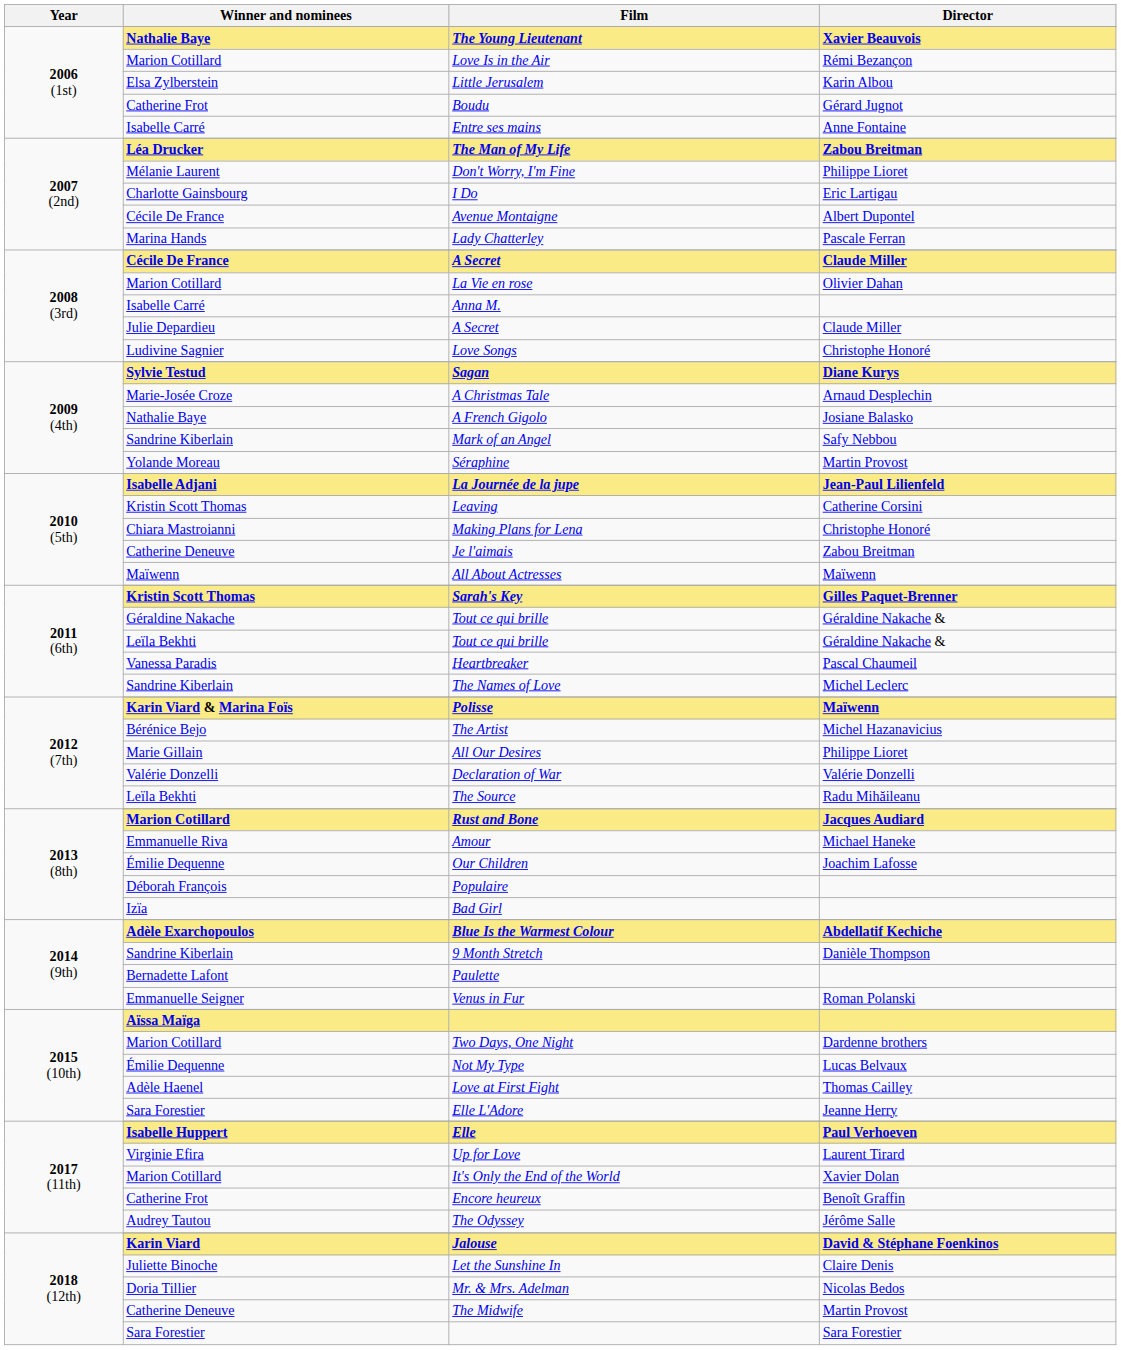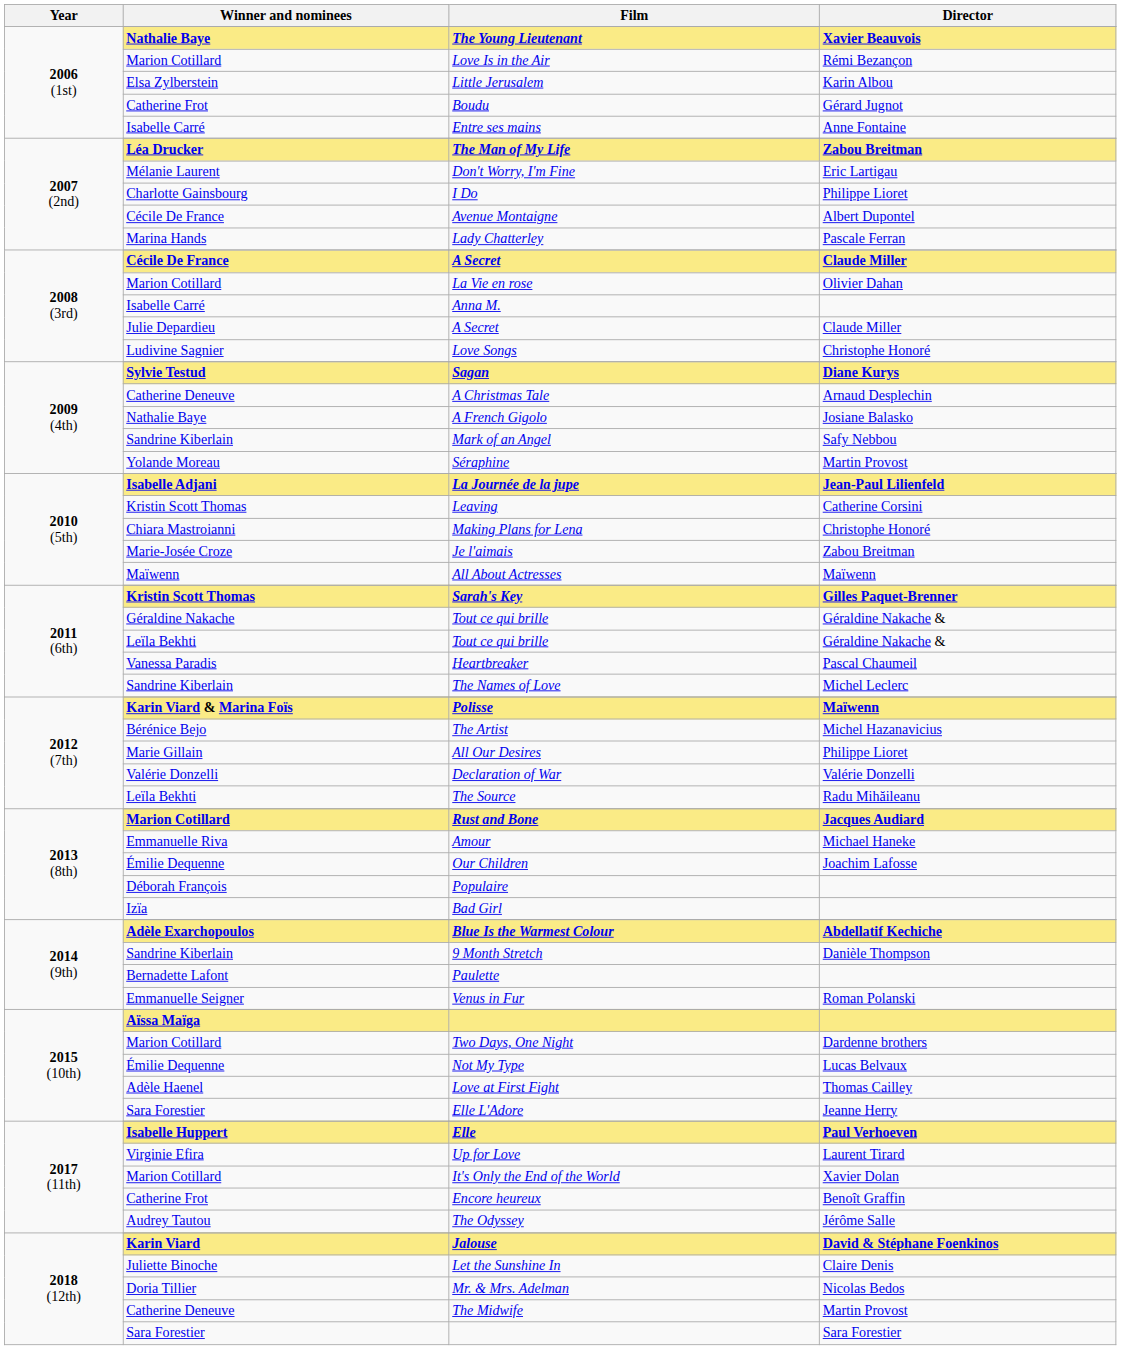 <table class="wikitable" style="width:100%;" cellpadding="5">
 <tr style="background:#BEBEBE;">
 <th style="width:8%;">Year</th>
 <th style="width:22%;">Winner and nominees</th>
 <th style="width:25%;">Film</th>
 <th style="width:20%;">Director</th>
 </tr>
 <tr>
 <td rowspan="6" style="text-align:center"><strong>2006</strong><br>(1st)</td>
 </tr>
 <tr style="background:#FAEB86">
 <td><strong><a href='#'>Nathalie Baye</a></strong></td>
 <td><strong><em><a href='#'>The Young Lieutenant</a></em></strong></td>
 <td><strong><a href='#'>Xavier Beauvois</a></strong></td>
 </tr>
 <tr>
 <td><a href='#'>Marion Cotillard</a></td>
 <td><em><a href='#'>Love Is in the Air</a></em></td>
 <td><a href='#'>Rémi Bezançon</a></td>
 </tr>
 <tr>
 <td><a href='#'>Elsa Zylberstein</a></td>
 <td><em><a href='#'>Little Jerusalem</a></em></td>
 <td><a href='#'>Karin Albou</a></td>
 </tr>
 <tr>
 <td><a href='#'>Catherine Frot</a></td>
 <td><em><a href='#'>Boudu</a></em></td>
 <td><a href='#'>Gérard Jugnot</a></td>
 </tr>
 <tr>
 <td><a href='#'>Isabelle Carré</a></td>
 <td><em><a href='#'>Entre ses mains</a></em></td>
 <td><a href='#'>Anne Fontaine</a></td>
 </tr>
 <tr>
 <td rowspan="6" style="text-align:center"><strong>2007</strong><br>(2nd)</td>
 </tr>
 <tr style="background:#FAEB86">
 <td><strong><a href='#'>Léa Drucker</a></strong></td>
 <td><strong><em><a href='#'>The Man of My Life</a></em></strong></td>
 <td><strong><a href='#'>Zabou Breitman</a></strong></td>
 </tr>
 <tr>
 <td><a href='#'>Mélanie Laurent</a></td>
 <td><em><a href='#'>Don't Worry, I'm Fine</a></em></td>
-<td><a href='#'>Philippe Lioret</a></td>
+<td><a href='#'>Eric Lartigau</a></td>
 </tr>
 <tr>
 <td><a href='#'>Charlotte Gainsbourg</a></td>
 <td><em><a href='#'>I Do</a></em></td>
-<td><a href='#'>Eric Lartigau</a></td>
+<td><a href='#'>Philippe Lioret</a></td>
 </tr>
 <tr>
 <td><a href='#'>Cécile De France</a></td>
 <td><em><a href='#'>Avenue Montaigne</a></em></td>
 <td><a href='#'>Albert Dupontel</a></td>
 </tr>
 <tr>
 <td><a href='#'>Marina Hands</a></td>
 <td><em><a href='#'>Lady Chatterley</a></em></td>
 <td><a href='#'>Pascale Ferran</a></td>
 </tr>
 <tr>
 <td rowspan="6" style="text-align:center"><strong>2008</strong><br>(3rd)</td>
 </tr>
 <tr style="background:#FAEB86">
 <td><strong><a href='#'>Cécile De France</a></strong></td>
 <td><strong><em><a href='#'>A Secret</a></em></strong></td>
 <td><strong><a href='#'>Claude Miller</a></strong></td>
 </tr>
 <tr>
 <td><a href='#'>Marion Cotillard</a></td>
 <td><em><a href='#'>La Vie en rose</a></em></td>
 <td><a href='#'>Olivier Dahan</a></td>
 </tr>
 <tr>
 <td><a href='#'>Isabelle Carré</a></td>
 <td><em><a href='#'>Anna M.</a></em></td>
 <td></td>
 </tr>
 <tr>
 <td><a href='#'>Julie Depardieu</a></td>
 <td><em><a href='#'>A Secret</a></em></td>
 <td><a href='#'>Claude Miller</a></td>
 </tr>
 <tr>
 <td><a href='#'>Ludivine Sagnier</a></td>
 <td><em><a href='#'>Love Songs</a></em></td>
 <td><a href='#'>Christophe Honoré</a></td>
 </tr>
 <tr>
 <td rowspan="6" style="text-align:center"><strong>2009</strong><br>(4th)</td>
 </tr>
 <tr style="background:#FAEB86">
 <td><strong><a href='#'>Sylvie Testud</a></strong></td>
 <td><strong><em><a href='#'>Sagan</a></em></strong></td>
 <td><strong><a href='#'>Diane Kurys</a></strong></td>
 </tr>
 <tr>
-<td><a href='#'>Marie-Josée Croze</a></td>
+<td><a href='#'>Catherine Deneuve</a></td>
 <td><em><a href='#'>A Christmas Tale</a></em></td>
 <td><a href='#'>Arnaud Desplechin</a></td>
 </tr>
 <tr>
 <td><a href='#'>Nathalie Baye</a></td>
 <td><em><a href='#'>A French Gigolo</a></em></td>
 <td><a href='#'>Josiane Balasko</a></td>
 </tr>
 <tr>
 <td><a href='#'>Sandrine Kiberlain</a></td>
 <td><em><a href='#'>Mark of an Angel</a></em></td>
 <td><a href='#'>Safy Nebbou</a></td>
 </tr>
 <tr>
 <td><a href='#'>Yolande Moreau</a></td>
 <td><em><a href='#'>Séraphine</a></em></td>
 <td><a href='#'>Martin Provost</a></td>
 </tr>
 <tr>
 <td rowspan="6" style="text-align:center"><strong>2010</strong><br>(5th)</td>
 </tr>
 <tr style="background:#FAEB86">
 <td><strong><a href='#'>Isabelle Adjani</a></strong></td>
 <td><strong><em><a href='#'>La Journée de la jupe</a></em></strong></td>
 <td><strong><a href='#'>Jean-Paul Lilienfeld</a></strong></td>
 </tr>
 <tr>
 <td><a href='#'>Kristin Scott Thomas</a></td>
 <td><em><a href='#'>Leaving</a></em></td>
 <td><a href='#'>Catherine Corsini</a></td>
 </tr>
 <tr>
 <td><a href='#'>Chiara Mastroianni</a></td>
 <td><em><a href='#'>Making Plans for Lena</a></em></td>
 <td><a href='#'>Christophe Honoré</a></td>
 </tr>
 <tr>
-<td><a href='#'>Catherine Deneuve</a></td>
+<td><a href='#'>Marie-Josée Croze</a></td>
 <td><em><a href='#'>Je l'aimais</a></em></td>
 <td><a href='#'>Zabou Breitman</a></td>
 </tr>
 <tr>
 <td><a href='#'>Maïwenn</a></td>
 <td><em><a href='#'>All About Actresses</a></em></td>
 <td><a href='#'>Maïwenn</a></td>
 </tr>
 <tr>
 <td rowspan="6" style="text-align:center"><strong>2011</strong><br>(6th)</td>
 </tr>
 <tr style="background:#FAEB86">
 <td><strong><a href='#'>Kristin Scott Thomas</a></strong></td>
 <td><strong><em><a href='#'>Sarah's Key</a></em></strong></td>
 <td><strong><a href='#'>Gilles Paquet-Brenner</a></strong></td>
 </tr>
 <tr>
 <td><a href='#'>Géraldine Nakache</a></td>
 <td><em><a href='#'>Tout ce qui brille</a></em></td>
 <td><a href='#'>Géraldine Nakache</a> & </td>
 </tr>
 <tr>
 <td><a href='#'>Leïla Bekhti</a></td>
 <td><em><a href='#'>Tout ce qui brille</a></em></td>
 <td><a href='#'>Géraldine Nakache</a> & </td>
 </tr>
 <tr>
 <td><a href='#'>Vanessa Paradis</a></td>
 <td><em><a href='#'>Heartbreaker</a></em></td>
 <td><a href='#'>Pascal Chaumeil</a></td>
 </tr>
 <tr>
 <td><a href='#'>Sandrine Kiberlain</a></td>
 <td><em><a href='#'>The Names of Love</a></em></td>
 <td><a href='#'>Michel Leclerc</a></td>
 </tr>
 <tr>
 <td rowspan="6" style="text-align:center"><strong>2012</strong><br>(7th)</td>
 </tr>
 <tr style="background:#FAEB86">
 <td><strong><a href='#'>Karin Viard</a> & <a href='#'>Marina Foïs</a></strong></td>
 <td><strong><em><a href='#'>Polisse</a></em></strong></td>
 <td><strong><a href='#'>Maïwenn</a></strong></td>
 </tr>
 <tr>
 <td><a href='#'>Bérénice Bejo</a></td>
 <td><em><a href='#'>The Artist</a></em></td>
 <td><a href='#'>Michel Hazanavicius</a></td>
 </tr>
 <tr>
 <td><a href='#'>Marie Gillain</a></td>
 <td><em><a href='#'>All Our Desires</a></em></td>
 <td><a href='#'>Philippe Lioret</a></td>
 </tr>
 <tr>
 <td><a href='#'>Valérie Donzelli</a></td>
 <td><em><a href='#'>Declaration of War</a></em></td>
 <td><a href='#'>Valérie Donzelli</a></td>
 </tr>
 <tr>
 <td><a href='#'>Leïla Bekhti</a></td>
 <td><em><a href='#'>The Source</a></em></td>
 <td><a href='#'>Radu Mihăileanu</a></td>
 </tr>
 <tr>
 <td rowspan="6" style="text-align:center"><strong>2013</strong><br>(8th)</td>
 </tr>
 <tr style="background:#FAEB86">
 <td><strong><a href='#'>Marion Cotillard</a></strong></td>
 <td><strong><em><a href='#'>Rust and Bone</a></em></strong></td>
 <td><strong><a href='#'>Jacques Audiard</a></strong></td>
 </tr>
 <tr>
 <td><a href='#'>Emmanuelle Riva</a></td>
 <td><em><a href='#'>Amour</a></em></td>
 <td><a href='#'>Michael Haneke</a></td>
 </tr>
 <tr>
 <td><a href='#'>Émilie Dequenne</a></td>
 <td><em><a href='#'>Our Children</a></em></td>
 <td><a href='#'>Joachim Lafosse</a></td>
 </tr>
 <tr>
 <td><a href='#'>Déborah François</a></td>
 <td><em><a href='#'>Populaire</a></em></td>
 <td></td>
 </tr>
 <tr>
 <td><a href='#'>Izïa</a></td>
 <td><em><a href='#'>Bad Girl</a></em></td>
 <td></td>
 </tr>
 <tr>
 <td rowspan="5" style="text-align:center"><strong>2014</strong><br>(9th)</td>
 </tr>
 <tr style="background:#FAEB86">
 <td><strong><a href='#'>Adèle Exarchopoulos</a></strong></td>
 <td><strong><em><a href='#'>Blue Is the Warmest Colour</a></em></strong></td>
 <td><strong><a href='#'>Abdellatif Kechiche</a></strong></td>
 </tr>
 <tr>
 <td><a href='#'>Sandrine Kiberlain</a></td>
 <td><em><a href='#'>9 Month Stretch</a></em></td>
 <td><a href='#'>Danièle Thompson</a></td>
 </tr>
 <tr>
 <td><a href='#'>Bernadette Lafont</a></td>
 <td><em><a href='#'>Paulette</a></em></td>
 <td></td>
 </tr>
 <tr>
 <td><a href='#'>Emmanuelle Seigner</a></td>
 <td><em><a href='#'>Venus in Fur</a></em></td>
 <td><a href='#'>Roman Polanski</a></td>
 </tr>
 <tr>
 <td rowspan="6" style="text-align:center"><strong>2015</strong><br>(10th)</td>
 </tr>
 <tr style="background:#FAEB86">
 <td><strong><a href='#'>Aïssa Maïga</a></strong></td>
 <td><strong><em></em></strong></td>
 <td><strong></strong></td>
 </tr>
 <tr>
 <td><a href='#'>Marion Cotillard</a></td>
 <td><em><a href='#'>Two Days, One Night</a></em></td>
 <td><a href='#'>Dardenne brothers</a></td>
 </tr>
 <tr>
 <td><a href='#'>Émilie Dequenne</a></td>
 <td><em><a href='#'>Not My Type</a></em></td>
 <td><a href='#'>Lucas Belvaux</a></td>
 </tr>
 <tr>
 <td><a href='#'>Adèle Haenel</a></td>
 <td><em><a href='#'>Love at First Fight</a></em></td>
 <td><a href='#'>Thomas Cailley</a></td>
 </tr>
 <tr>
 <td><a href='#'>Sara Forestier</a></td>
 <td><em><a href='#'>Elle L'Adore</a></em></td>
 <td><a href='#'>Jeanne Herry</a></td>
 </tr>
 <tr>
 <td rowspan="6" style="text-align:center"><strong>2017</strong><br>(11th)</td>
 </tr>
 <tr style="background:#FAEB86">
 <td><strong><a href='#'>Isabelle Huppert</a></strong></td>
 <td><strong><em><a href='#'>Elle</a></em></strong></td>
 <td><strong><a href='#'>Paul Verhoeven</a></strong></td>
 </tr>
 <tr>
 <td><a href='#'>Virginie Efira</a></td>
 <td><em><a href='#'>Up for Love</a></em></td>
 <td><a href='#'>Laurent Tirard</a></td>
 </tr>
 <tr>
 <td><a href='#'>Marion Cotillard</a></td>
 <td><em><a href='#'>It's Only the End of the World</a></em></td>
 <td><a href='#'>Xavier Dolan</a></td>
 </tr>
 <tr>
 <td><a href='#'>Catherine Frot</a></td>
 <td><em><a href='#'>Encore heureux</a></em></td>
 <td><a href='#'>Benoît Graffin</a></td>
 </tr>
 <tr>
 <td><a href='#'>Audrey Tautou</a></td>
 <td><em><a href='#'>The Odyssey</a></em></td>
 <td><a href='#'>Jérôme Salle</a></td>
 </tr>
 <tr>
 <td rowspan="6" style="text-align:center"><strong>2018</strong><br>(12th)</td>
 </tr>
 <tr style="background:#FAEB86">
 <td><strong><a href='#'>Karin Viard</a></strong></td>
 <td><strong><em><a href='#'>Jalouse</a></em></strong></td>
 <td><strong><a href='#'>David & Stéphane Foenkinos</a></strong></td>
 </tr>
 <tr>
 <td><a href='#'>Juliette Binoche</a></td>
 <td><em><a href='#'>Let the Sunshine In</a></em></td>
 <td><a href='#'>Claire Denis</a></td>
 </tr>
 <tr>
 <td><a href='#'>Doria Tillier</a></td>
 <td><em><a href='#'>Mr. & Mrs. Adelman</a></em></td>
 <td><a href='#'>Nicolas Bedos</a></td>
 </tr>
 <tr>
 <td><a href='#'>Catherine Deneuve</a></td>
 <td><em><a href='#'>The Midwife</a></em></td>
 <td><a href='#'>Martin Provost</a></td>
 </tr>
 <tr>
 <td><a href='#'>Sara Forestier</a></td>
 <td><em></em></td>
 <td><a href='#'>Sara Forestier</a></td>
 </tr>
 </table>
